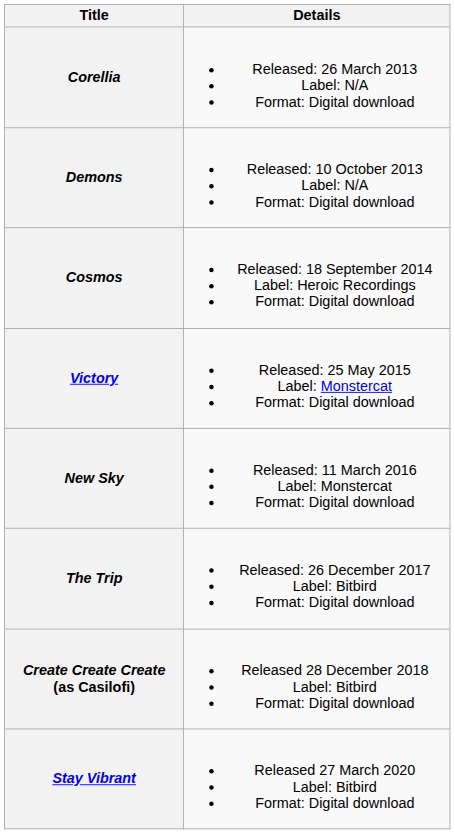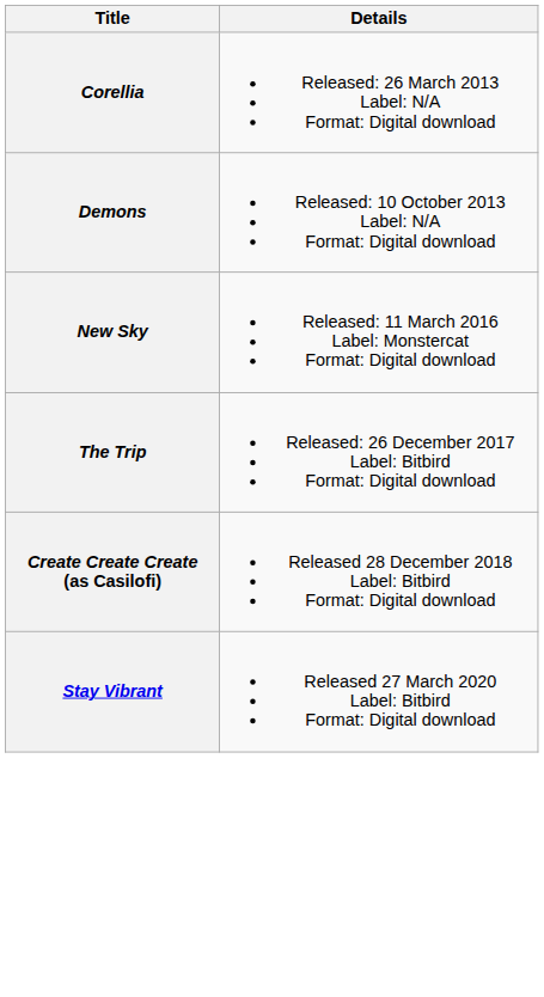 <table class="wikitable plainrowheaders" border="1" style="text-align:center;">
 <tr>
 <th scope="col" style="width:12em;">Title</th>
 <th scope="col" style="width:18em;">Details</th>
 </tr>
 <tr>
 <th scope="row"><em>Corellia</em></th>
 <td><br><ul><li>Released: 26 March 2013</li><li>Label: N/A</li><li>Format: Digital download</li></ul></td>
 </tr>
 <tr>
 <th scope="row"><em>Demons</em></th>
 <td><br><ul><li>Released: 10 October 2013</li><li>Label: N/A</li><li>Format: Digital download</li></ul></td>
-</tr>
-<tr>
-<th scope="row"><em>Cosmos</em></th>
-<td><br><ul><li>Released: 18 September 2014</li><li>Label: Heroic Recordings</li><li>Format: Digital download</li></ul></td>
-</tr>
-<tr>
-<th scope="row"><em><a href='#'>Victory</a></em></th>
-<td><br><ul><li>Released: 25 May 2015</li><li>Label: <a href='#'>Monstercat</a></li><li>Format: Digital download</li></ul></td>
 </tr>
 <tr>
 <th scope="row"><em>New Sky</em></th>
 <td><br><ul><li>Released: 11 March 2016</li><li>Label: Monstercat</li><li>Format: Digital download</li></ul></td>
 </tr>
 <tr>
 <th scope="row"><em>The Trip</em></th>
 <td><br><ul><li>Released: 26 December 2017</li><li>Label: Bitbird</li><li>Format: Digital download</li></ul></td>
 </tr>
 <tr>
 <th scope="row"><em>Create Create Create</em><br><span>(as Casilofi)</span></th>
 <td><br><ul><li>Released 28 December 2018</li><li>Label: Bitbird</li><li>Format: Digital download</li></ul></td>
 </tr>
 <tr>
 <th scope="row"><em><a href='#'>Stay Vibrant</a></em></th>
 <td><br><ul><li>Released 27 March 2020</li><li>Label: Bitbird</li><li>Format: Digital download</li></ul></td>
 </tr>
 </table>
